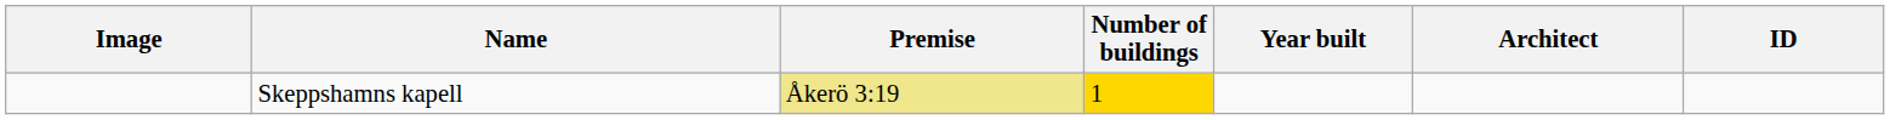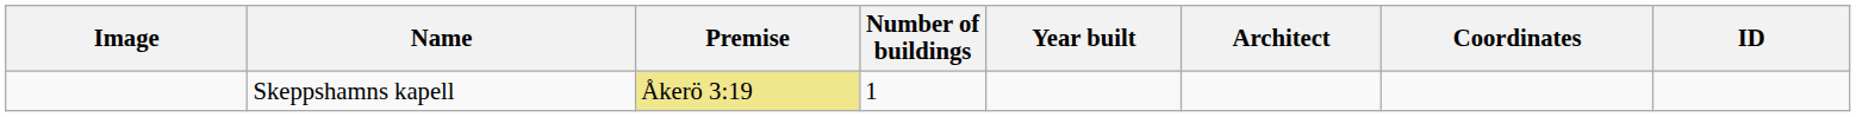 <table class="wikitable" width="95%">
 <tr>
 <th width="150">Image</th>
 <th>Name</th>
 <th>Premise</th>
 <th width="75">Number of<br>buildings</th>
 <th width="120">Year built</th>
 <th>Architect</th>
+<th width="170">Coordinates</th>
 <th width="120">ID</th>
 </tr>
 <tr>
 <td></td>
 <td>Skeppshamns kapell</td>
 <td style="background: khaki;">Åkerö 3:19</td>
-<td style="background: gold;">1</td>
+<td>1</td>
+<td></td>
 <td></td>
 <td></td>
 <td></td>
 </tr>
 </table>
